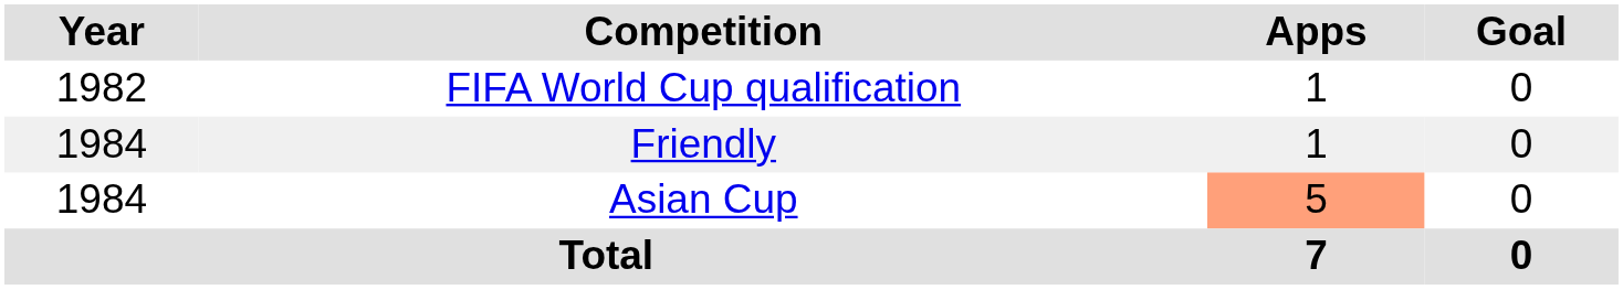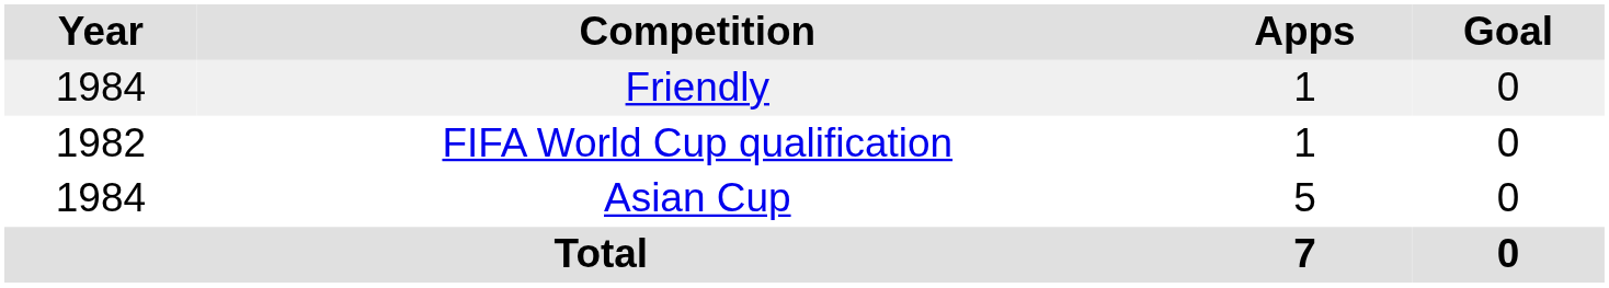 <table border="0" cellpadding="2" cellspacing="0" style="width:50%;">
 <tr style="text-align:center; background:#e0e0e0;">
 <th>Year</th>
 <th>Competition</th>
 <th>Apps</th>
 <th>Goal</th>
-</tr>
-<tr style="text-align:center;">
-<td>1982</td>
-<td><a href='#'>FIFA World Cup qualification</a></td>
-<td>1</td>
-<td>0</td>
 </tr>
 <tr style="text-align:center; background:#f0f0f0;">
 <td>1984</td>
 <td><a href='#'>Friendly</a></td>
 <td>1</td>
 <td>0</td>
 </tr>
 <tr style="text-align:center;">
+<td>1982</td>
+<td><a href='#'>FIFA World Cup qualification</a></td>
+<td>1</td>
+<td>0</td>
+</tr>
+<tr style="text-align:center;">
 <td>1984</td>
 <td><a href='#'>Asian Cup</a></td>
-<td style="background: lightsalmon;">5</td>
+<td>5</td>
 <td>0</td>
 </tr>
 <tr style="text-align:center; background:#e0e0e0;">
 <th colspan="2">Total</th>
 <th style="text-align:center;">7</th>
 <th style="text-align:center;">0</th>
 </tr>
 </table>
